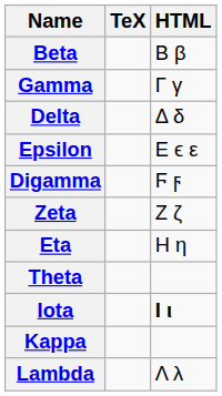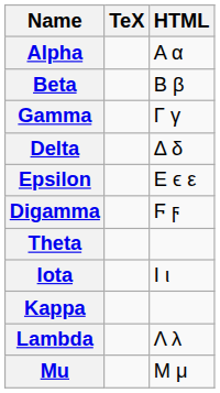 <table class="wikitable plainrowheaders">
 <tr>
 <th scope="col">Name</th>
 <th scope="col">TeX</th>
 <th scope="col">HTML</th>
+</tr>
+<tr>
+<th scope="row"><a href='#'>Alpha</a></th>
+<td></td>
+<td>Α α</td>
 </tr>
 <tr>
 <th scope="row"><a href='#'>Beta</a></th>
 <td></td>
 <td>Β β</td>
 </tr>
 <tr>
 <th scope="row"><a href='#'>Gamma</a></th>
 <td></td>
 <td>Γ γ</td>
 </tr>
 <tr>
 <th scope="row"><a href='#'>Delta</a></th>
 <td></td>
 <td>Δ δ</td>
 </tr>
 <tr>
 <th scope="row"><a href='#'>Epsilon</a></th>
 <td></td>
 <td>Ε ϵ ε</td>
 </tr>
 <tr>
 <th scope="row"><a href='#'>Digamma</a></th>
 <td></td>
 <td>Ϝ ϝ</td>
 </tr>
 <tr>
-<th scope="row"><a href='#'>Zeta</a></th>
-<td></td>
-<td>Ζ ζ</td>
-</tr>
-<tr>
-<th scope="row"><a href='#'>Eta</a></th>
-<td></td>
-<td>Η η</td>
-</tr>
-<tr>
 <th scope="row"><a href='#'>Theta</a></th>
 <td></td>
 <td></td>
 </tr>
 <tr>
 <th scope="row"><a href='#'>Iota</a></th>
 <td></td>
-<td><strong>Ι ι</strong></td>
+<td>Ι ι</td>
 </tr>
 <tr>
 <th scope="row"><a href='#'>Kappa</a></th>
 <td></td>
 <td></td>
 </tr>
 <tr>
 <th scope="row"><a href='#'>Lambda</a></th>
 <td></td>
 <td>Λ λ</td>
 </tr>
+<tr>
+<th scope="row"><a href='#'>Mu</a></th>
+<td></td>
+<td>Μ μ</td>
+</tr>
 </table>
